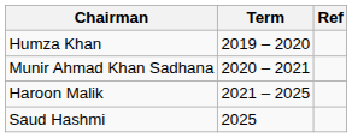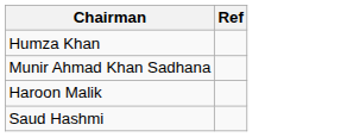 <table class="wikitable">
 <tr>
 <th>Chairman</th>
-<th>Term</th>
 <th>Ref</th>
 </tr>
 <tr>
 <td>Humza Khan</td>
-<td>2019 – 2020</td>
 <td></td>
 </tr>
 <tr>
 <td>Munir Ahmad Khan Sadhana</td>
-<td>2020 – 2021</td>
 <td></td>
 </tr>
 <tr>
 <td>Haroon Malik</td>
-<td>2021 – 2025</td>
 <td></td>
 </tr>
 <tr>
 <td>Saud Hashmi</td>
-<td>2025</td>
 <td></td>
 </tr>
 </table>
